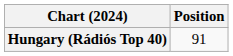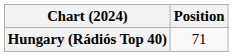 <table class="wikitable plainrowheaders" style="text-align:center">
 <tr>
 <th scope="col">Chart (2024)</th>
 <th scope="col">Position</th>
 </tr>
 <tr>
 <th scope="row">Hungary (Rádiós Top 40)</th>
-<td>91</td>
+<td>71</td>
 </tr>
 </table>
